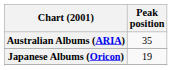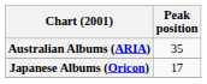 <table class="wikitable sortable plainrowheaders">
 <tr>
 <th scope="col">Chart (2001)</th>
 <th scope="col">Peak<br>position</th>
 </tr>
 <tr>
 <th scope="row">Australian Albums (<a href='#'>ARIA</a>)</th>
 <td style="text-align:center;">35</td>
 </tr>
 <tr>
 </tr>
 <tr>
 </tr>
 <tr>
 </tr>
 <tr>
 </tr>
 <tr>
 </tr>
 <tr>
 </tr>
 <tr>
 </tr>
 <tr>
 <th scope="row">Japanese Albums (<a href='#'>Oricon</a>)</th>
-<td align="center">19</td>
+<td align="center">17</td>
 </tr>
 <tr>
 </tr>
 <tr>
 </tr>
 <tr>
 </tr>
 <tr>
 </tr>
 <tr>
 </tr>
 <tr>
 </tr>
 <tr>
 </tr>
 <tr>
 </tr>
 </table>
